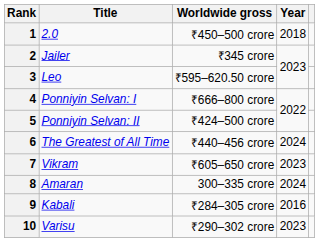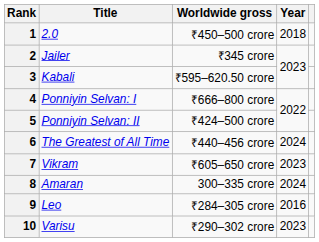 <table class="wikitable sortable plainrowheaders">
 <tr>
 <th scope="col">Rank</th>
 <th scope="col">Title</th>
 <th scope="col">Worldwide gross</th>
 <th scope="col">Year</th>
 <th scope="col" class="unsortable"></th>
 </tr>
 <tr>
 <th scope="row" style=text-align:right>1</th>
 <td><em><a href='#'>2.0</a></em></td>
 <td align="right">₹450–500 crore</td>
 <td align="center">2018</td>
 <td align="center"></td>
 </tr>
 <tr>
 <th scope="row" style=text-align:right>2</th>
 <td><em><a href='#'>Jailer</a></em></td>
 <td align="right">₹345 crore</td>
 <td rowspan="2" align="center">2023</td>
 <td align="center"></td>
 </tr>
 <tr>
 <th scope="row" style=text-align:right>3</th>
-<td><em><a href='#'>Leo</a></em></td>
+<td><em><a href='#'>Kabali</a></em></td>
 <td align="right">₹595–620.50 crore</td>
 <td align="center"></td>
 </tr>
 <tr>
 <th scope="row" style=text-align:right>4</th>
 <td><em><a href='#'>Ponniyin Selvan: I</a></em></td>
 <td align="right">₹666–800 crore</td>
 <td rowspan="2" align="center">2022</td>
 <td align="center"></td>
 </tr>
 <tr>
 <th scope="row" style="text-align:right">5</th>
 <td><em><a href='#'>Ponniyin Selvan: II</a></em></td>
 <td align="right">₹424–500 crore</td>
 <td align="center"></td>
 </tr>
 <tr>
 <th scope="row" style="text-align:right">6</th>
 <td><em><a href='#'>The Greatest of All Time</a></em></td>
 <td align="right">₹440–456 crore</td>
 <td align="center">2024</td>
 <td align="center"></td>
 </tr>
 <tr>
 <th scope="row" style=text-align:right>7</th>
 <td><em><a href='#'>Vikram</a></em></td>
 <td align="right">₹605–650 crore</td>
 <td align="center">2023</td>
 <td align="center"></td>
 </tr>
 <tr>
 <th scope="row" style=text-align:right>8</th>
 <td><em><a href='#'>Amaran</a></em></td>
 <td align="right">300–335 crore</td>
 <td align="center">2024</td>
 <td align="center"></td>
 </tr>
 <tr>
 <th scope="row" style="text-align:right">9</th>
-<td><em><a href='#'>Kabali</a></em></td>
+<td><em><a href='#'>Leo</a></em></td>
 <td align="right">₹284–305 crore</td>
 <td align="center">2016</td>
 <td align="center"></td>
 </tr>
 <tr>
 <th scope="row" style="text-align:right">10</th>
 <td><em><a href='#'>Varisu</a></em></td>
 <td align="right">₹290–302 crore</td>
 <td align="center">2023</td>
 <td align="center"></td>
 </tr>
 </table>
